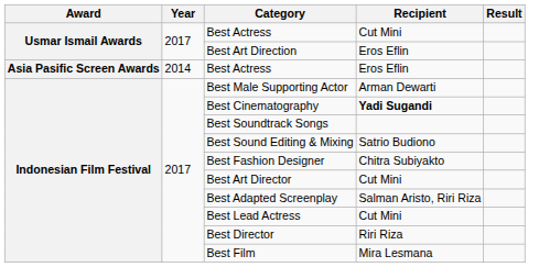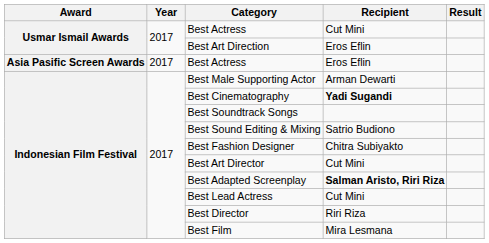 <table class="wikitable">
 <tr>
 <th scope="col">Award</th>
 <th scope="col" width="50">Year</th>
 <th scope="col">Category</th>
 <th scope="col">Recipient</th>
 <th scope="col">Result</th>
 </tr>
 <tr>
 <th rowspan="2" scope="row">Usmar Ismail Awards</th>
 <td rowspan="2">2017</td>
 <td>Best Actress</td>
 <td>Cut Mini</td>
 <td></td>
 </tr>
 <tr>
 <td>Best Art Direction</td>
 <td>Eros Eflin</td>
 <td></td>
 </tr>
 <tr>
 <th rowspan="1" scope="row">Asia Pasific Screen Awards</th>
-<td rowspan="1">2014</td>
+<td rowspan="1">2017</td>
 <td>Best Actress</td>
 <td>Eros Eflin</td>
 <td></td>
 </tr>
 <tr>
 <th rowspan="10" scope="row">Indonesian Film Festival</th>
 <td rowspan="10">2017</td>
 <td>Best Male Supporting Actor</td>
 <td>Arman Dewarti</td>
 <td></td>
 </tr>
 <tr>
 <td>Best Cinematography</td>
 <td><strong>Yadi Sugandi</strong></td>
 <td></td>
 </tr>
 <tr>
 <td>Best Soundtrack Songs</td>
 <td></td>
 <td></td>
 </tr>
 <tr>
 <td>Best Sound Editing & Mixing</td>
 <td>Satrio Budiono</td>
 <td></td>
 </tr>
 <tr>
 <td>Best Fashion Designer</td>
 <td>Chitra Subiyakto</td>
 <td></td>
 </tr>
 <tr>
 <td>Best Art Director</td>
 <td>Cut Mini</td>
 <td></td>
 </tr>
 <tr>
 <td>Best Adapted Screenplay</td>
-<td>Salman Aristo, Riri Riza</td>
+<td><strong>Salman Aristo, Riri Riza</strong></td>
 <td></td>
 </tr>
 <tr>
 <td>Best Lead Actress</td>
 <td>Cut Mini</td>
 <td></td>
 </tr>
 <tr>
 <td>Best Director</td>
 <td>Riri Riza</td>
 <td></td>
 </tr>
 <tr>
 <td>Best Film</td>
 <td>Mira Lesmana</td>
 <td></td>
 </tr>
 </table>
